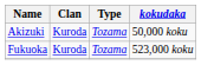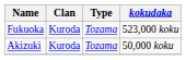 <table class="wikitable">
 <tr>
 <th>Name</th>
 <th>Clan</th>
 <th>Type</th>
 <th><em><a href='#'>kokudaka</a></em></th>
 </tr>
 <tr>
+<td> <a href='#'>Fukuoka</a></td>
+<td><a href='#'>Kuroda</a></td>
+<td><em><a href='#'>Tozama</a></em></td>
+<td>523,000 <em>koku</em></td>
+</tr>
+<tr>
 <td> <a href='#'>Akizuki</a></td>
 <td><a href='#'>Kuroda</a></td>
 <td><em><a href='#'>Tozama</a></em></td>
 <td>50,000 <em>koku</em></td>
 </tr>
 <tr>
-<td> <a href='#'>Fukuoka</a></td>
-<td><a href='#'>Kuroda</a></td>
-<td><em><a href='#'>Tozama</a></em></td>
-<td>523,000 <em>koku</em></td>
-</tr>
-<tr>
 </tr>
 </table>
